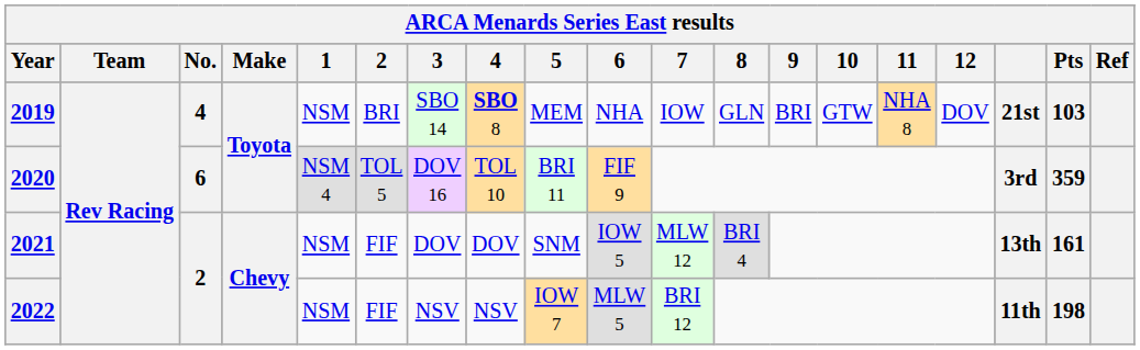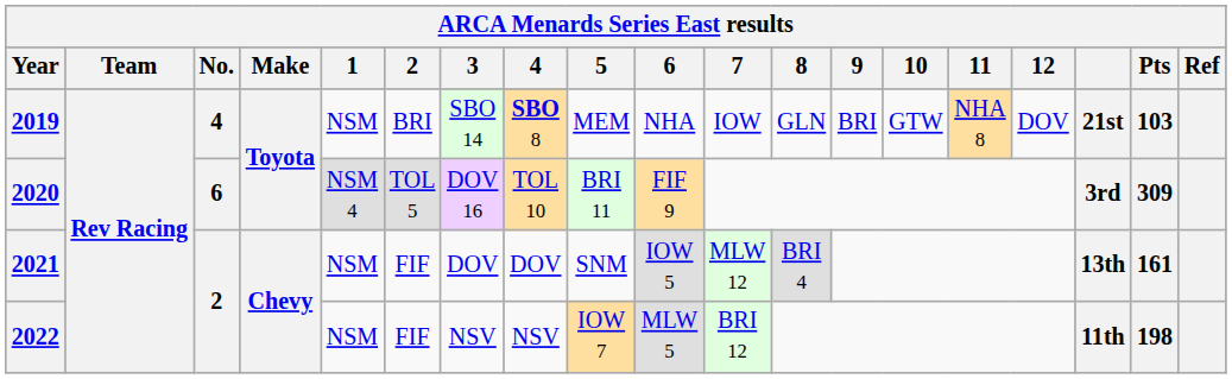 <table class="wikitable" style="text-align:center; font-size:75%">
 <tr>
 <th colspan=19><a href='#'>ARCA Menards Series East</a> results</th>
 </tr>
 <tr>
 <th>Year</th>
 <th>Team</th>
 <th>No.</th>
 <th>Make</th>
 <th>1</th>
 <th>2</th>
 <th>3</th>
 <th>4</th>
 <th>5</th>
 <th>6</th>
 <th>7</th>
 <th>8</th>
 <th>9</th>
 <th>10</th>
 <th>11</th>
 <th>12</th>
 <th></th>
 <th>Pts</th>
 <th>Ref</th>
 </tr>
 <tr>
 <th><a href='#'>2019</a></th>
 <th rowspan=4><a href='#'>Rev Racing</a></th>
 <th>4</th>
 <th rowspan=2><a href='#'>Toyota</a></th>
 <td><a href='#'>NSM</a></td>
 <td><a href='#'>BRI</a></td>
 <td style="background:#DFFFDF;"><a href='#'>SBO</a><br><small>14</small></td>
 <td style="background:#FFDF9F;"><strong><a href='#'>SBO</a></strong><br><small>8</small></td>
 <td><a href='#'>MEM</a></td>
 <td><a href='#'>NHA</a></td>
 <td><a href='#'>IOW</a></td>
 <td><a href='#'>GLN</a></td>
 <td><a href='#'>BRI</a></td>
 <td><a href='#'>GTW</a></td>
 <td style="background:#FFDF9F;"><a href='#'>NHA</a><br><small>8</small></td>
 <td><a href='#'>DOV</a></td>
 <th>21st</th>
 <th>103</th>
 <th></th>
 </tr>
 <tr>
 <th><a href='#'>2020</a></th>
 <th>6</th>
 <td style="background:#DFDFDF;"><a href='#'>NSM</a><br><small>4</small></td>
 <td style="background:#DFDFDF;"><a href='#'>TOL</a><br><small>5</small></td>
 <td style="background:#EFCFFF;"><a href='#'>DOV</a><br><small>16</small></td>
 <td style="background:#FFDF9F;"><a href='#'>TOL</a><br><small>10</small></td>
 <td style="background:#DFFFDF;"><a href='#'>BRI</a><br><small>11</small></td>
 <td style="background:#FFDF9F;"><a href='#'>FIF</a><br><small>9</small></td>
 <td colspan=6></td>
 <th>3rd</th>
-<th>359</th>
+<th>309</th>
 <th></th>
 </tr>
 <tr>
 <th><a href='#'>2021</a></th>
 <th rowspan=2>2</th>
 <th rowspan=2><a href='#'>Chevy</a></th>
 <td><a href='#'>NSM</a></td>
 <td><a href='#'>FIF</a></td>
 <td><a href='#'>DOV</a></td>
 <td><a href='#'>DOV</a></td>
 <td><a href='#'>SNM</a></td>
 <td style="background:#DFDFDF;"><a href='#'>IOW</a><br><small>5</small></td>
 <td style="background:#DFFFDF;"><a href='#'>MLW</a><br><small>12</small></td>
 <td style="background:#DFDFDF;"><a href='#'>BRI</a><br><small>4</small></td>
 <td colspan=4></td>
 <th>13th</th>
 <th>161</th>
 <th></th>
 </tr>
 <tr>
 <th><a href='#'>2022</a></th>
 <td><a href='#'>NSM</a></td>
 <td><a href='#'>FIF</a></td>
 <td><a href='#'>NSV</a></td>
 <td><a href='#'>NSV</a></td>
 <td style="background:#FFDF9F;"><a href='#'>IOW</a><br><small>7</small></td>
 <td style="background:#DFDFDF;"><a href='#'>MLW</a><br><small>5</small></td>
 <td style="background:#DFFFDF;"><a href='#'>BRI</a><br><small>12</small></td>
 <td colspan=5></td>
 <th>11th</th>
 <th>198</th>
 <th></th>
 </tr>
 </table>
